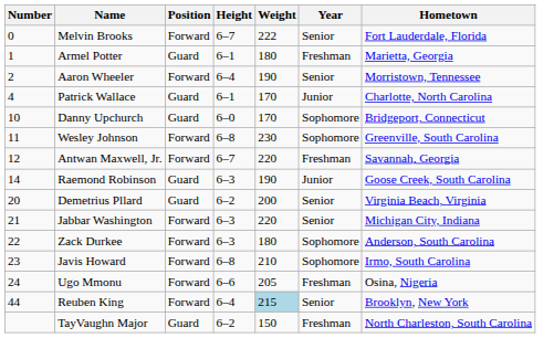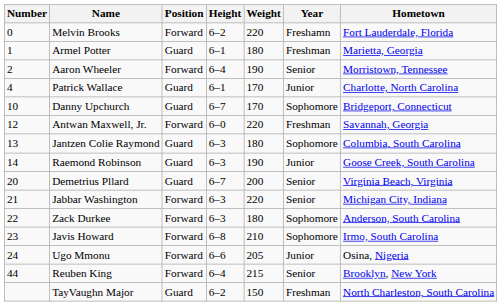 <table class="wikitable sortable" style="font-size: 95%;">
 <tr>
 <th>Number</th>
 <th>Name</th>
 <th>Position</th>
 <th>Height</th>
 <th>Weight</th>
 <th>Year</th>
 <th>Hometown</th>
 </tr>
 <tr>
 <td>0</td>
 <td>Melvin Brooks</td>
 <td>Forward</td>
-<td>6–7</td>
-<td>222</td>
-<td>Senior</td>
+<td>6–2</td>
+<td>220</td>
+<td>Freshamn</td>
 <td><a href='#'>Fort Lauderdale, Florida</a></td>
 </tr>
 <tr>
 <td>1</td>
 <td>Armel Potter</td>
 <td>Guard</td>
 <td>6–1</td>
 <td>180</td>
 <td>Freshman</td>
 <td><a href='#'>Marietta, Georgia</a></td>
 </tr>
 <tr>
 <td>2</td>
 <td>Aaron Wheeler</td>
 <td>Forward</td>
 <td>6–4</td>
 <td>190</td>
 <td>Senior</td>
 <td><a href='#'>Morristown, Tennessee</a></td>
 </tr>
 <tr>
 <td>4</td>
 <td>Patrick Wallace</td>
 <td>Guard</td>
 <td>6–1</td>
 <td>170</td>
 <td>Junior</td>
 <td><a href='#'>Charlotte, North Carolina</a></td>
 </tr>
 <tr>
 <td>10</td>
 <td>Danny Upchurch</td>
 <td>Guard</td>
-<td>6–0</td>
+<td>6–7</td>
 <td>170</td>
 <td>Sophomore</td>
 <td><a href='#'>Bridgeport, Connecticut</a></td>
 </tr>
 <tr>
-<td>11</td>
-<td>Wesley Johnson</td>
-<td>Forward</td>
-<td>6–8</td>
-<td>230</td>
-<td>Sophomore</td>
-<td><a href='#'>Greenville, South Carolina</a></td>
-</tr>
-<tr>
 <td>12</td>
 <td>Antwan Maxwell, Jr.</td>
 <td>Forward</td>
-<td>6–7</td>
+<td>6–0</td>
 <td>220</td>
 <td>Freshman</td>
 <td><a href='#'>Savannah, Georgia</a></td>
+</tr>
+<tr>
+<td>13</td>
+<td>Jantzen Colie Raymond</td>
+<td>Guard</td>
+<td>6–3</td>
+<td>180</td>
+<td>Sophomore</td>
+<td><a href='#'>Columbia, South Carolina</a></td>
 </tr>
 <tr>
 <td>14</td>
 <td>Raemond Robinson</td>
 <td>Guard</td>
 <td>6–3</td>
 <td>190</td>
 <td>Junior</td>
 <td><a href='#'>Goose Creek, South Carolina</a></td>
 </tr>
 <tr>
 <td>20</td>
 <td>Demetrius Pllard</td>
 <td>Guard</td>
-<td>6–2</td>
+<td>6–7</td>
 <td>200</td>
 <td>Senior</td>
 <td><a href='#'>Virginia Beach, Virginia</a></td>
 </tr>
 <tr>
 <td>21</td>
 <td>Jabbar Washington</td>
 <td>Forward</td>
 <td>6–3</td>
 <td>220</td>
 <td>Senior</td>
 <td><a href='#'>Michigan City, Indiana</a></td>
 </tr>
 <tr>
 <td>22</td>
 <td>Zack Durkee</td>
 <td>Forward</td>
 <td>6–3</td>
 <td>180</td>
 <td>Sophomore</td>
 <td><a href='#'>Anderson, South Carolina</a></td>
 </tr>
 <tr>
 <td>23</td>
 <td>Javis Howard</td>
 <td>Forward</td>
 <td>6–8</td>
 <td>210</td>
 <td>Sophomore</td>
 <td><a href='#'>Irmo, South Carolina</a></td>
 </tr>
 <tr>
 <td>24</td>
 <td>Ugo Mmonu</td>
 <td>Forward</td>
 <td>6–6</td>
 <td>205</td>
-<td>Freshman</td>
+<td>Junior</td>
 <td>Osina, <a href='#'>Nigeria</a></td>
 </tr>
 <tr>
 <td>44</td>
 <td>Reuben King</td>
 <td>Forward</td>
 <td>6–4</td>
-<td style="background: lightblue;">215</td>
+<td>215</td>
 <td>Senior</td>
 <td><a href='#'>Brooklyn</a>, <a href='#'>New York</a></td>
 </tr>
 <tr>
 <td></td>
 <td>TayVaughn Major</td>
 <td>Guard</td>
 <td>6–2</td>
 <td>150</td>
 <td>Freshman</td>
 <td><a href='#'>North Charleston, South Carolina</a></td>
 </tr>
 </table>
